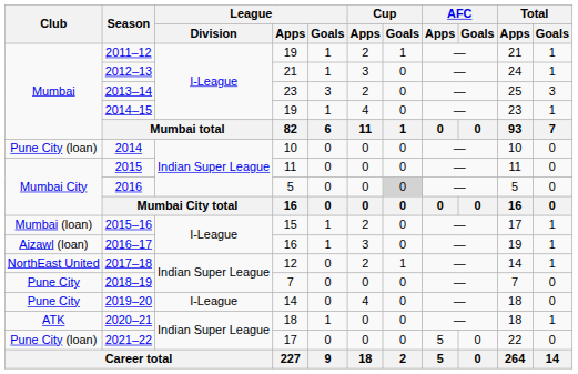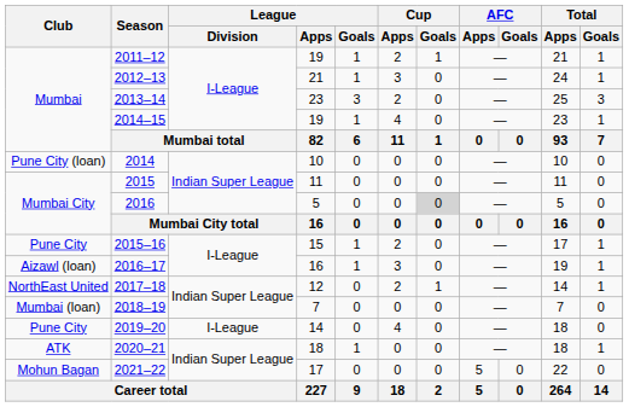 <table class="wikitable" style="font-size; text-align:center;">
 <tr>
 <th rowspan="2">Club</th>
 <th rowspan="2">Season</th>
 <th colspan="3">League</th>
 <th colspan="2">Cup</th>
 <th colspan="2"><a href='#'>AFC</a></th>
 <th colspan="2">Total</th>
 </tr>
 <tr>
 <th>Division</th>
 <th>Apps</th>
 <th>Goals</th>
 <th>Apps</th>
 <th>Goals</th>
 <th>Apps</th>
 <th>Goals</th>
 <th>Apps</th>
 <th>Goals</th>
 </tr>
 <tr>
 <td rowspan="5"><a href='#'>Mumbai</a></td>
 <td><a href='#'>2011–12</a></td>
 <td rowspan="4"><a href='#'>I-League</a></td>
 <td>19</td>
 <td>1</td>
 <td>2</td>
 <td>1</td>
 <td colspan="2">—</td>
 <td>21</td>
 <td>1</td>
 </tr>
 <tr>
 <td><a href='#'>2012–13</a></td>
 <td>21</td>
 <td>1</td>
 <td>3</td>
 <td>0</td>
 <td colspan="2">—</td>
 <td>24</td>
 <td>1</td>
 </tr>
 <tr>
 <td><a href='#'>2013–14</a></td>
 <td>23</td>
 <td>3</td>
 <td>2</td>
 <td>0</td>
 <td colspan="2">—</td>
 <td>25</td>
 <td>3</td>
 </tr>
 <tr>
 <td><a href='#'>2014–15</a></td>
 <td>19</td>
 <td>1</td>
 <td>4</td>
 <td>0</td>
 <td colspan="2">—</td>
 <td>23</td>
 <td>1</td>
 </tr>
 <tr>
 <th colspan="2">Mumbai total</th>
 <th>82</th>
 <th>6</th>
 <th>11</th>
 <th>1</th>
 <th>0</th>
 <th>0</th>
 <th>93</th>
 <th>7</th>
 </tr>
 <tr>
 <td rowspan="1"><a href='#'>Pune City</a> (loan)</td>
 <td><a href='#'>2014</a></td>
 <td rowspan="3"><a href='#'>Indian Super League</a></td>
 <td>10</td>
 <td>0</td>
 <td>0</td>
 <td>0</td>
 <td colspan="2">—</td>
 <td>10</td>
 <td>0</td>
 </tr>
 <tr>
 <td rowspan="3"><a href='#'>Mumbai City</a></td>
 <td><a href='#'>2015</a></td>
 <td>11</td>
 <td>0</td>
 <td>0</td>
 <td>0</td>
 <td colspan="2">—</td>
 <td>11</td>
 <td>0</td>
 </tr>
 <tr>
 <td><a href='#'>2016</a></td>
 <td>5</td>
 <td>0</td>
 <td>0</td>
 <td style="background: lightgrey;">0</td>
 <td colspan="2">—</td>
 <td>5</td>
 <td>0</td>
 </tr>
 <tr>
 <th colspan="2">Mumbai City total</th>
 <th>16</th>
 <th>0</th>
 <th>0</th>
 <th>0</th>
 <th>0</th>
 <th>0</th>
 <th>16</th>
 <th>0</th>
 </tr>
 <tr>
-<td rowspan="1"><a href='#'>Mumbai</a> (loan)</td>
+<td rowspan="1"><a href='#'>Pune City</a></td>
 <td><a href='#'>2015–16</a></td>
 <td rowspan="2">I-League</td>
 <td>15</td>
 <td>1</td>
 <td>2</td>
 <td>0</td>
 <td colspan="2">—</td>
 <td>17</td>
 <td>1</td>
 </tr>
 <tr>
 <td rowpsan="1"><a href='#'>Aizawl</a> (loan)</td>
 <td><a href='#'>2016–17</a></td>
 <td>16</td>
 <td>1</td>
 <td>3</td>
 <td>0</td>
 <td colspan="2">—</td>
 <td>19</td>
 <td>1</td>
 </tr>
 <tr>
 <td rowspan="1"><a href='#'>NorthEast United</a></td>
 <td><a href='#'>2017–18</a></td>
 <td rowspan="2">Indian Super League</td>
 <td>12</td>
 <td>0</td>
 <td>2</td>
 <td>1</td>
 <td colspan="2">—</td>
 <td>14</td>
 <td>1</td>
 </tr>
 <tr>
-<td rowspan="1"><a href='#'>Pune City</a></td>
+<td rowspan="1"><a href='#'>Mumbai</a> (loan)</td>
 <td><a href='#'>2018–19</a></td>
 <td>7</td>
 <td>0</td>
 <td>0</td>
 <td>0</td>
 <td colspan="2">—</td>
 <td>7</td>
 <td>0</td>
 </tr>
 <tr>
 <td rowspan="1"><a href='#'>Pune City</a></td>
 <td><a href='#'>2019–20</a></td>
 <td rowspan="1">I-League</td>
 <td>14</td>
 <td>0</td>
 <td>4</td>
 <td>0</td>
 <td colspan="2">—</td>
 <td>18</td>
 <td>0</td>
 </tr>
 <tr>
 <td rowspan="1"><a href='#'>ATK</a></td>
 <td><a href='#'>2020–21</a></td>
 <td rowspan="2">Indian Super League</td>
 <td>18</td>
 <td>1</td>
 <td>0</td>
 <td>0</td>
 <td colspan="2">—</td>
 <td>18</td>
 <td>1</td>
 </tr>
 <tr>
-<td rowspan="1"><a href='#'>Pune City</a> (loan)</td>
+<td rowspan="1"><a href='#'>Mohun Bagan</a></td>
 <td><a href='#'>2021–22</a></td>
 <td>17</td>
 <td>0</td>
 <td>0</td>
 <td>0</td>
 <td>5</td>
 <td>0</td>
 <td>22</td>
 <td>0</td>
 </tr>
 <tr>
 <th colspan="3">Career total</th>
 <th>227</th>
 <th>9</th>
 <th>18</th>
 <th>2</th>
 <th>5</th>
 <th>0</th>
 <th>264</th>
 <th>14</th>
 </tr>
 </table>
